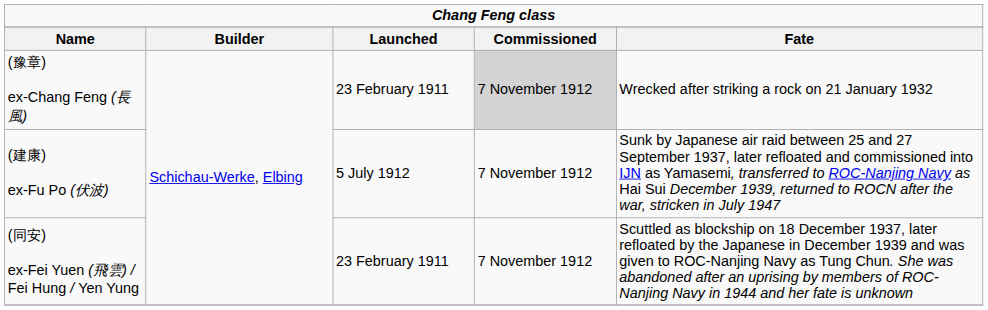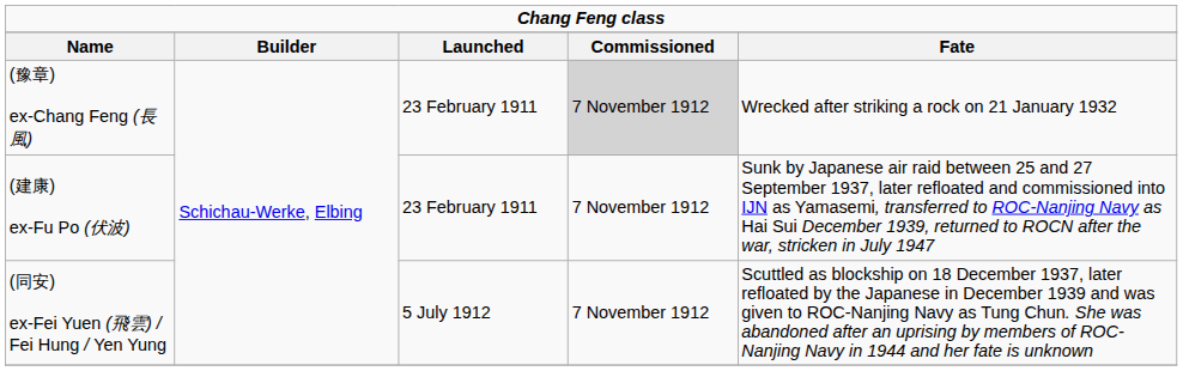 <table class="wikitable" border="1">
 <tr>
 <td colspan=12 align=center><strong><em>Chang Feng<em> class<strong></td>
 </tr>
 <tr>
 </tr>
 <tr valign="top">
 <th width=150>Name</th>
 <th width=200>Builder</th>
 <th width=150>Launched</th>
 <th width=150>Commissioned</th>
 <th width=400>Fate</th>
 </tr>
 <tr>
 <td> (豫章)<br><br>ex-</em>Chang Feng<em> (長風)</td>
 <td rowspan=3><a href='#'>Schichau-Werke</a>, <a href='#'>Elbing</a></td>
 <td>23 February 1911</td>
 <td style="background: lightgrey;">7 November 1912</td>
 <td>Wrecked after striking a rock on 21 January 1932</td>
 </tr>
 <tr>
 <td> (建康)<br><br>ex-</em>Fu Po<em> (伏波)</td>
-<td>5 July 1912</td>
+<td>23 February 1911</td>
 <td>7 November 1912</td>
 <td>Sunk by Japanese air raid between 25 and 27 September 1937, later refloated and commissioned into <a href='#'>IJN</a> as </em>Yamasemi<em>, transferred to <a href='#'>ROC-Nanjing Navy</a> as </em>Hai Sui<em> December 1939, returned to ROCN after the war, stricken in July 1947</td>
 </tr>
 <tr>
 <td> (同安)<br><br>ex-</em>Fei Yuen<em> (飛雲) / </em>Fei Hung<em> / </em>Yen Yung<em></td>
-<td>23 February 1911</td>
+<td>5 July 1912</td>
 <td>7 November 1912</td>
 <td>Scuttled as blockship on 18 December 1937, later refloated by the Japanese in December 1939 and was given to ROC-Nanjing Navy as </em>Tung Chun<em>. She was abandoned after an uprising by members of ROC-Nanjing Navy in 1944 and her fate is unknown</td>
 </tr>
 <tr>
 </tr>
 </table>
